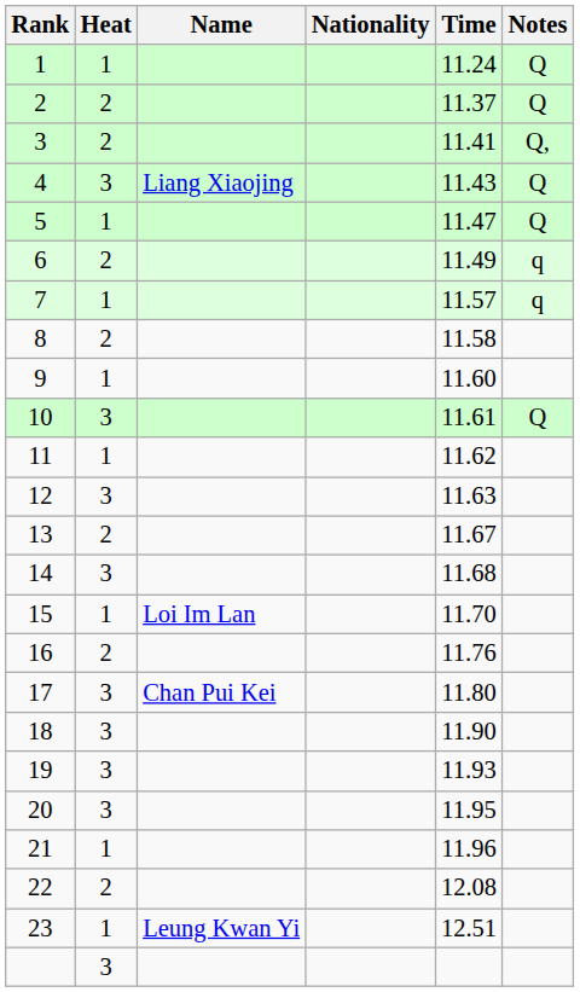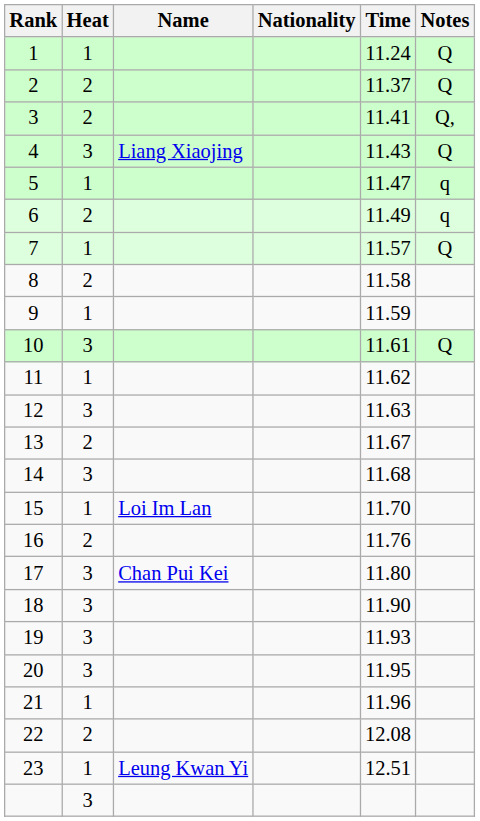 <table class="wikitable sortable" style="text-align:center">
 <tr>
 <th>Rank</th>
 <th>Heat</th>
 <th>Name</th>
 <th>Nationality</th>
 <th>Time</th>
 <th>Notes</th>
 </tr>
 <tr bgcolor=ccffcc>
 <td>1</td>
 <td>1</td>
 <td align=left></td>
 <td align=left></td>
 <td>11.24</td>
 <td>Q</td>
 </tr>
 <tr bgcolor=ccffcc>
 <td>2</td>
 <td>2</td>
 <td align=left></td>
 <td align=left></td>
 <td>11.37</td>
 <td>Q</td>
 </tr>
 <tr bgcolor=ccffcc>
 <td>3</td>
 <td>2</td>
 <td align=left></td>
 <td align=left></td>
 <td>11.41</td>
 <td>Q, </td>
 </tr>
 <tr bgcolor=ccffcc>
 <td>4</td>
 <td>3</td>
 <td align=left><a href='#'>Liang Xiaojing</a></td>
 <td align=left></td>
 <td>11.43</td>
 <td>Q</td>
 </tr>
 <tr bgcolor=ccffcc>
 <td>5</td>
 <td>1</td>
 <td align=left></td>
 <td align=left></td>
 <td>11.47</td>
-<td>Q</td>
+<td>q</td>
 </tr>
 <tr bgcolor=ddffdd>
 <td>6</td>
 <td>2</td>
 <td align=left></td>
 <td align=left></td>
 <td>11.49</td>
 <td>q</td>
 </tr>
 <tr bgcolor=ddffdd>
 <td>7</td>
 <td>1</td>
 <td align=left></td>
 <td align=left></td>
 <td>11.57</td>
-<td>q</td>
+<td>Q</td>
 </tr>
 <tr>
 <td>8</td>
 <td>2</td>
 <td align=left></td>
 <td align=left></td>
 <td>11.58</td>
 <td></td>
 </tr>
 <tr>
 <td>9</td>
 <td>1</td>
 <td align=left></td>
 <td align=left></td>
-<td>11.60</td>
+<td>11.59</td>
 <td></td>
 </tr>
 <tr bgcolor=ccffcc>
 <td>10</td>
 <td>3</td>
 <td align=left></td>
 <td align=left></td>
 <td>11.61</td>
 <td>Q</td>
 </tr>
 <tr>
 <td>11</td>
 <td>1</td>
 <td align=left></td>
 <td align=left></td>
 <td>11.62</td>
 <td></td>
 </tr>
 <tr>
 <td>12</td>
 <td>3</td>
 <td align=left></td>
 <td align=left></td>
 <td>11.63</td>
 <td></td>
 </tr>
 <tr>
 <td>13</td>
 <td>2</td>
 <td align=left></td>
 <td align=left></td>
 <td>11.67</td>
 <td></td>
 </tr>
 <tr>
 <td>14</td>
 <td>3</td>
 <td align=left></td>
 <td align=left></td>
 <td>11.68</td>
 <td></td>
 </tr>
 <tr>
 <td>15</td>
 <td>1</td>
 <td align=left><a href='#'>Loi Im Lan</a></td>
 <td align=left></td>
 <td>11.70</td>
 <td></td>
 </tr>
 <tr>
 <td>16</td>
 <td>2</td>
 <td align=left></td>
 <td align=left></td>
 <td>11.76</td>
 <td></td>
 </tr>
 <tr>
 <td>17</td>
 <td>3</td>
 <td align=left><a href='#'>Chan Pui Kei</a></td>
 <td align=left></td>
 <td>11.80</td>
 <td></td>
 </tr>
 <tr>
 <td>18</td>
 <td>3</td>
 <td align=left></td>
 <td align=left></td>
 <td>11.90</td>
 <td></td>
 </tr>
 <tr>
 <td>19</td>
 <td>3</td>
 <td align=left></td>
 <td align=left></td>
 <td>11.93</td>
 <td></td>
 </tr>
 <tr>
 <td>20</td>
 <td>3</td>
 <td align=left></td>
 <td align=left></td>
 <td>11.95</td>
 <td></td>
 </tr>
 <tr>
 <td>21</td>
 <td>1</td>
 <td align=left></td>
 <td align=left></td>
 <td>11.96</td>
 <td></td>
 </tr>
 <tr>
 <td>22</td>
 <td>2</td>
 <td align=left></td>
 <td align=left></td>
 <td>12.08</td>
 <td></td>
 </tr>
 <tr>
 <td>23</td>
 <td>1</td>
 <td align=left><a href='#'>Leung Kwan Yi</a></td>
 <td align=left></td>
 <td>12.51</td>
 <td></td>
 </tr>
 <tr>
 <td></td>
 <td>3</td>
 <td align=left></td>
 <td align=left></td>
 <td></td>
 <td></td>
 </tr>
 </table>
